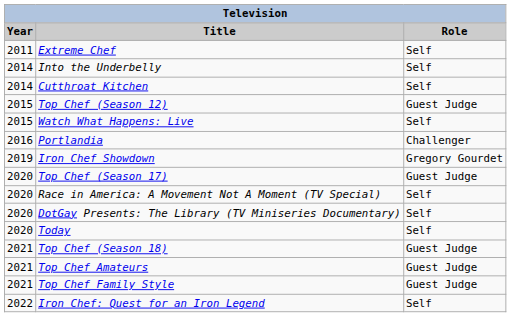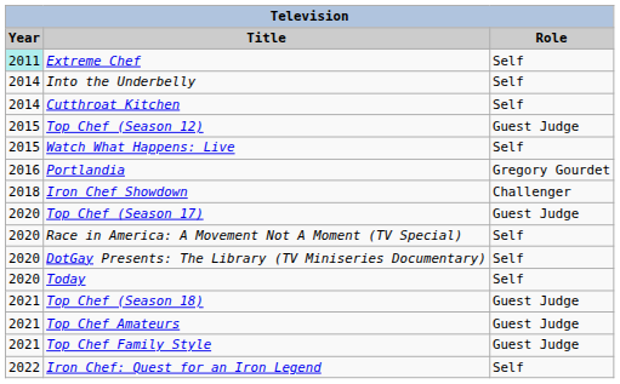 <table class="wikitable" style="font-size:90%">
 <tr style="text-align:center;">
 <th colspan=4 style="background:#B0C4DE;">Television</th>
 </tr>
 <tr style="text-align:center;">
 <th style="background:#ccc;">Year</th>
 <th style="background:#ccc;">Title</th>
 <th style="background:#ccc;">Role</th>
 </tr>
 <tr>
-<td>2011</td>
+<td style="background: paleturquoise;">2011</td>
 <td><em><a href='#'>Extreme Chef</a></em></td>
 <td>Self</td>
 </tr>
 <tr>
 <td>2014</td>
 <td><em>Into the Underbelly</em></td>
 <td>Self</td>
 </tr>
 <tr>
 <td>2014</td>
 <td><em><a href='#'>Cutthroat Kitchen</a></em></td>
 <td>Self</td>
 </tr>
 <tr>
 <td>2015</td>
 <td><em><a href='#'>Top Chef (Season 12)</a></em></td>
 <td>Guest Judge</td>
 </tr>
 <tr>
 <td>2015</td>
 <td><em><a href='#'>Watch What Happens: Live</a></em></td>
 <td>Self</td>
 </tr>
 <tr>
 <td>2016</td>
 <td><em><a href='#'>Portlandia</a></em></td>
-<td>Challenger</td>
+<td>Gregory Gourdet</td>
 </tr>
 <tr>
-<td>2019</td>
+<td>2018</td>
 <td><em><a href='#'>Iron Chef Showdown</a></em></td>
-<td>Gregory Gourdet</td>
+<td>Challenger</td>
 </tr>
 <tr>
 <td>2020</td>
 <td><em><a href='#'>Top Chef (Season 17)</a></em></td>
 <td>Guest Judge</td>
 </tr>
 <tr>
 <td>2020</td>
 <td><em>Race in America: A Movement Not A Moment (TV Special)</em></td>
 <td>Self</td>
 </tr>
 <tr>
 <td>2020</td>
 <td><em><a href='#'>DotGay</a> Presents: The Library (TV Miniseries Documentary)</em></td>
 <td>Self</td>
 </tr>
 <tr>
 <td>2020</td>
 <td><em><a href='#'>Today</a></em></td>
 <td>Self</td>
 </tr>
 <tr>
 <td>2021</td>
 <td><em><a href='#'>Top Chef (Season 18)</a></em></td>
 <td>Guest Judge</td>
 </tr>
 <tr>
 <td>2021</td>
 <td><em><a href='#'>Top Chef Amateurs</a></em></td>
 <td>Guest Judge</td>
 </tr>
 <tr>
 <td>2021</td>
 <td><em><a href='#'>Top Chef Family Style</a></em></td>
 <td>Guest Judge</td>
 </tr>
 <tr>
 <td>2022</td>
 <td><em><a href='#'>Iron Chef: Quest for an Iron Legend</a></em></td>
 <td>Self</td>
 </tr>
 </table>
